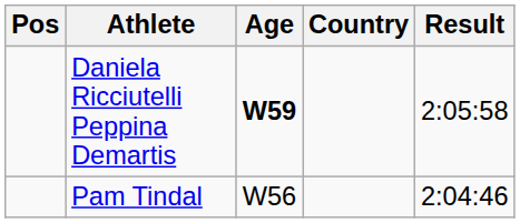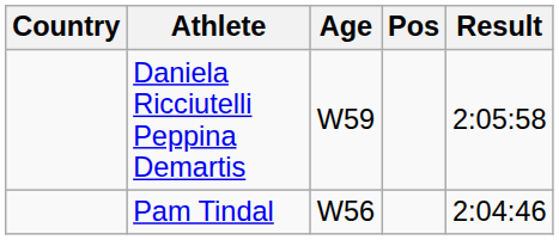 <table class="wikitable"  style="text-align:center; width:50%;">
 <tr>
-<th>Pos</th>
+<th>Country</th>
 <th>Athlete</th>
 <th>Age</th>
-<th>Country</th>
+<th>Pos</th>
 <th>Result</th>
 </tr>
 <tr>
+<td align=left></td>
+<td align=left><a href='#'>Daniela Ricciutelli</a><br><a href='#'>Peppina Demartis</a></td>
+<td align=left>W59</td>
 <td align=center></td>
-<td align=left><a href='#'>Daniela Ricciutelli</a><br><a href='#'>Peppina Demartis</a></td>
-<td align=left><strong>W59</strong></td>
-<td align=left></td>
 <td>2:05:58</td>
 </tr>
 <tr>
-<td align=center></td>
+<td align=left></td>
 <td align=left><a href='#'>Pam Tindal</a></td>
 <td align=left>W56</td>
-<td align=left></td>
+<td align=center></td>
 <td>2:04:46</td>
 </tr>
 </table>
